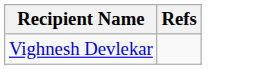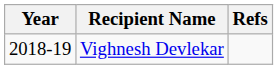 <table class="wikitable plainrowheaders sortable">
 <tr>
+<th>Year</th>
 <th>Recipient Name</th>
 <th>Refs</th>
 </tr>
 <tr>
+<td>2018-19</td>
 <td><a href='#'>Vighnesh Devlekar</a></td>
 <td><br></td>
 </tr>
 </table>
